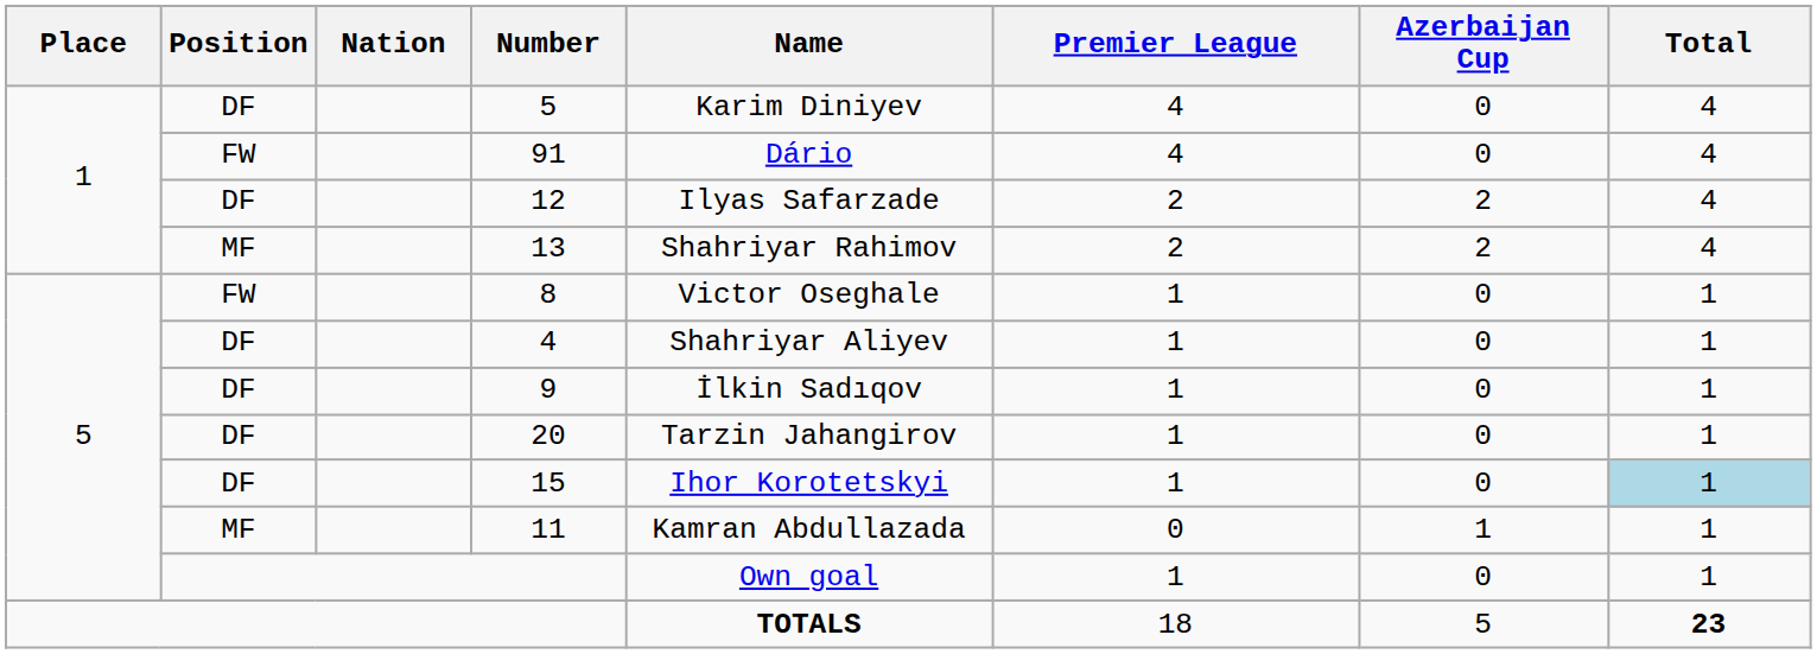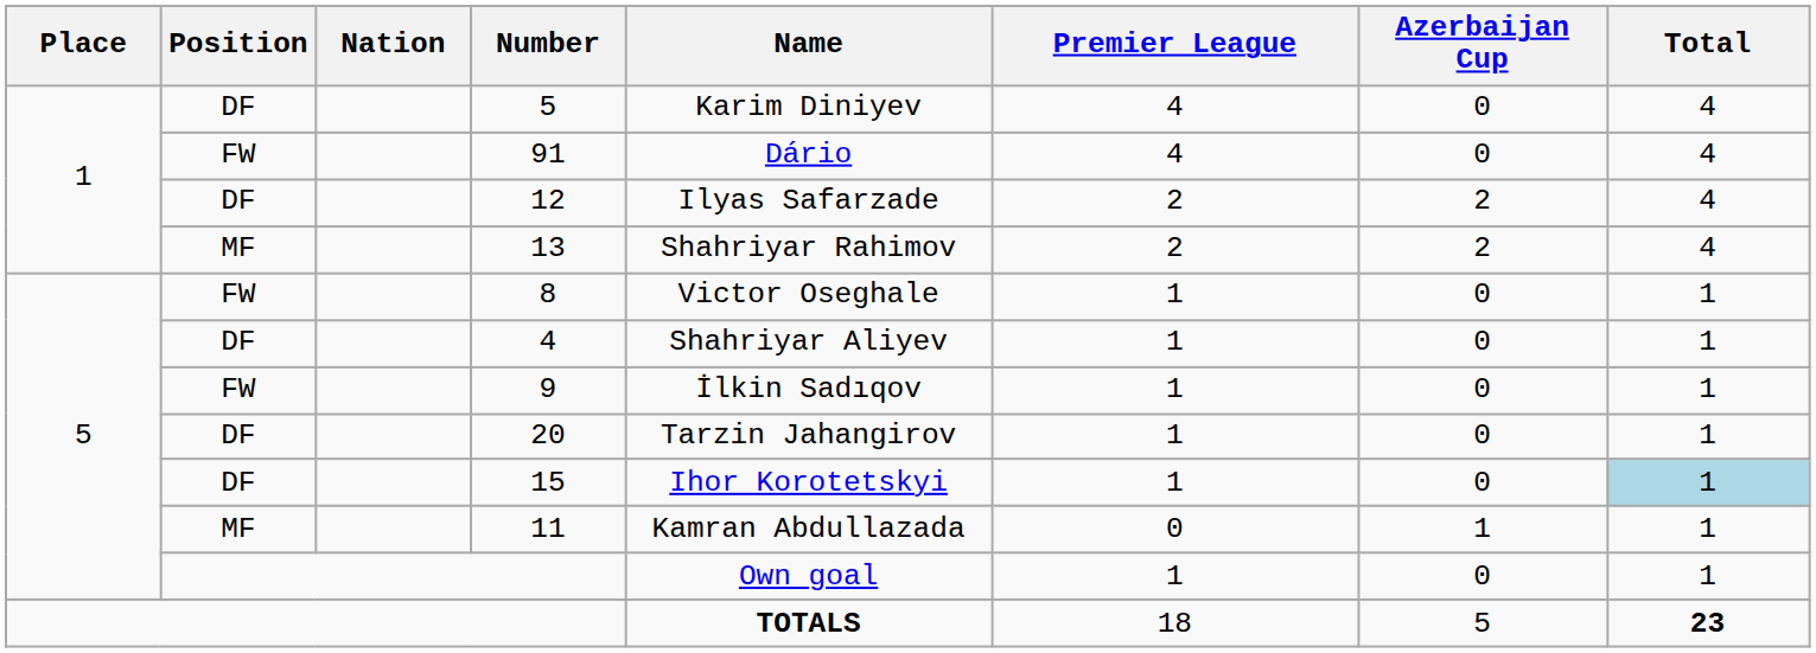 <table class="wikitable" style="font-size: 95%; text-align: center;">
 <tr>
 <th width=60>Place</th>
 <th width=60>Position</th>
 <th width=60>Nation</th>
 <th width=60>Number</th>
 <th width=150>Name</th>
 <th width=150><a href='#'>Premier League</a></th>
 <th width=100><a href='#'>Azerbaijan Cup</a></th>
 <th width=80>Total</th>
 </tr>
 <tr>
 <td rowspan="4">1</td>
 <td>DF</td>
 <td></td>
 <td>5</td>
 <td>Karim Diniyev</td>
 <td>4</td>
 <td>0</td>
 <td>4</td>
 </tr>
 <tr>
 <td>FW</td>
 <td></td>
 <td>91</td>
 <td><a href='#'>Dário</a></td>
 <td>4</td>
 <td>0</td>
 <td>4</td>
 </tr>
 <tr>
 <td>DF</td>
 <td></td>
 <td>12</td>
 <td>Ilyas Safarzade</td>
 <td>2</td>
 <td>2</td>
 <td>4</td>
 </tr>
 <tr>
 <td>MF</td>
 <td></td>
 <td>13</td>
 <td>Shahriyar Rahimov</td>
 <td>2</td>
 <td>2</td>
 <td>4</td>
 </tr>
 <tr>
 <td rowspan="7">5</td>
 <td>FW</td>
 <td></td>
 <td>8</td>
 <td>Victor Oseghale</td>
 <td>1</td>
 <td>0</td>
 <td>1</td>
 </tr>
 <tr>
 <td>DF</td>
 <td></td>
 <td>4</td>
 <td>Shahriyar Aliyev</td>
 <td>1</td>
 <td>0</td>
 <td>1</td>
 </tr>
 <tr>
-<td>DF</td>
+<td>FW</td>
 <td></td>
 <td>9</td>
 <td>İlkin Sadıqov</td>
 <td>1</td>
 <td>0</td>
 <td>1</td>
 </tr>
 <tr>
 <td>DF</td>
 <td></td>
 <td>20</td>
 <td>Tarzin Jahangirov</td>
 <td>1</td>
 <td>0</td>
 <td>1</td>
 </tr>
 <tr>
 <td>DF</td>
 <td></td>
 <td>15</td>
 <td><a href='#'>Ihor Korotetskyi</a></td>
 <td>1</td>
 <td>0</td>
 <td style="background: lightblue;">1</td>
 </tr>
 <tr>
 <td>MF</td>
 <td></td>
 <td>11</td>
 <td>Kamran Abdullazada</td>
 <td>0</td>
 <td>1</td>
 <td>1</td>
 </tr>
 <tr>
 <td colspan="3"></td>
 <td><a href='#'>Own goal</a></td>
 <td>1</td>
 <td>0</td>
 <td>1</td>
 </tr>
 <tr>
 <td colspan="4"></td>
 <td><strong>TOTALS</strong></td>
 <td>18</td>
 <td>5</td>
 <td><strong>23</strong></td>
 </tr>
 </table>
